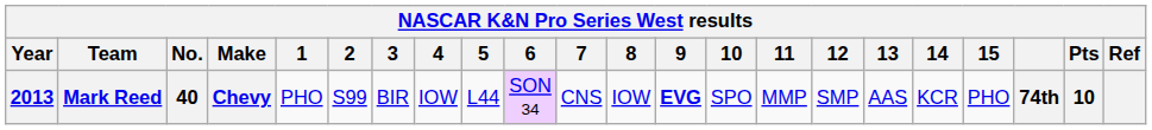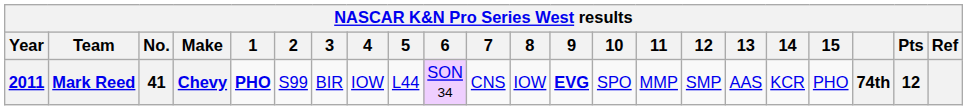 <table class="wikitable" style="text-align:center; font-size:75%">
 <tr>
 <th colspan=22><a href='#'>NASCAR K&N Pro Series West</a> results</th>
 </tr>
 <tr>
 <th>Year</th>
 <th>Team</th>
 <th>No.</th>
 <th>Make</th>
 <th>1</th>
 <th>2</th>
 <th>3</th>
 <th>4</th>
 <th>5</th>
 <th>6</th>
 <th>7</th>
 <th>8</th>
 <th>9</th>
 <th>10</th>
 <th>11</th>
 <th>12</th>
 <th>13</th>
 <th>14</th>
 <th>15</th>
 <th></th>
 <th>Pts</th>
 <th>Ref</th>
 </tr>
 <tr>
-<th><a href='#'>2013</a></th>
+<th><a href='#'>2011</a></th>
 <th><a href='#'>Mark Reed</a></th>
-<th>40</th>
+<th>41</th>
 <th><a href='#'>Chevy</a></th>
-<td><a href='#'>PHO</a></td>
+<td><strong><a href='#'>PHO</a></strong></td>
 <td><a href='#'>S99</a></td>
 <td><a href='#'>BIR</a></td>
 <td><a href='#'>IOW</a></td>
 <td><a href='#'>L44</a></td>
 <td style="background:#EFCFFF;"><a href='#'>SON</a><br><small>34</small></td>
 <td><a href='#'>CNS</a></td>
 <td><a href='#'>IOW</a></td>
 <td><strong><a href='#'>EVG</a></strong></td>
 <td><a href='#'>SPO</a></td>
 <td><a href='#'>MMP</a></td>
 <td><a href='#'>SMP</a></td>
 <td><a href='#'>AAS</a></td>
 <td><a href='#'>KCR</a></td>
 <td><a href='#'>PHO</a></td>
 <th>74th</th>
-<th>10</th>
+<th>12</th>
 <th></th>
 </tr>
 </table>
